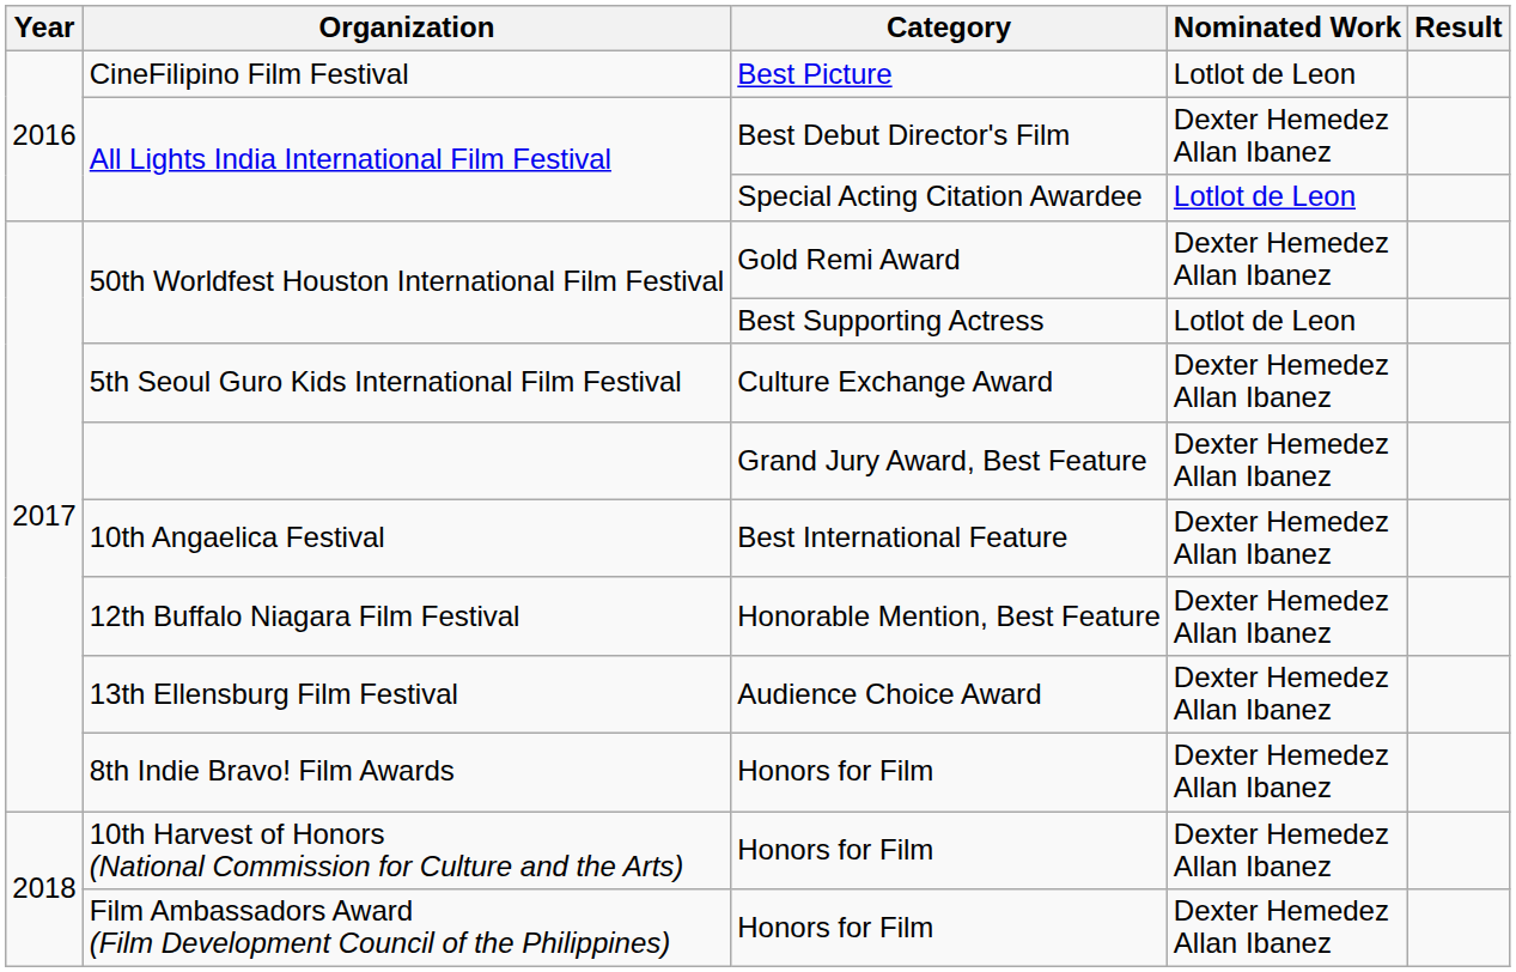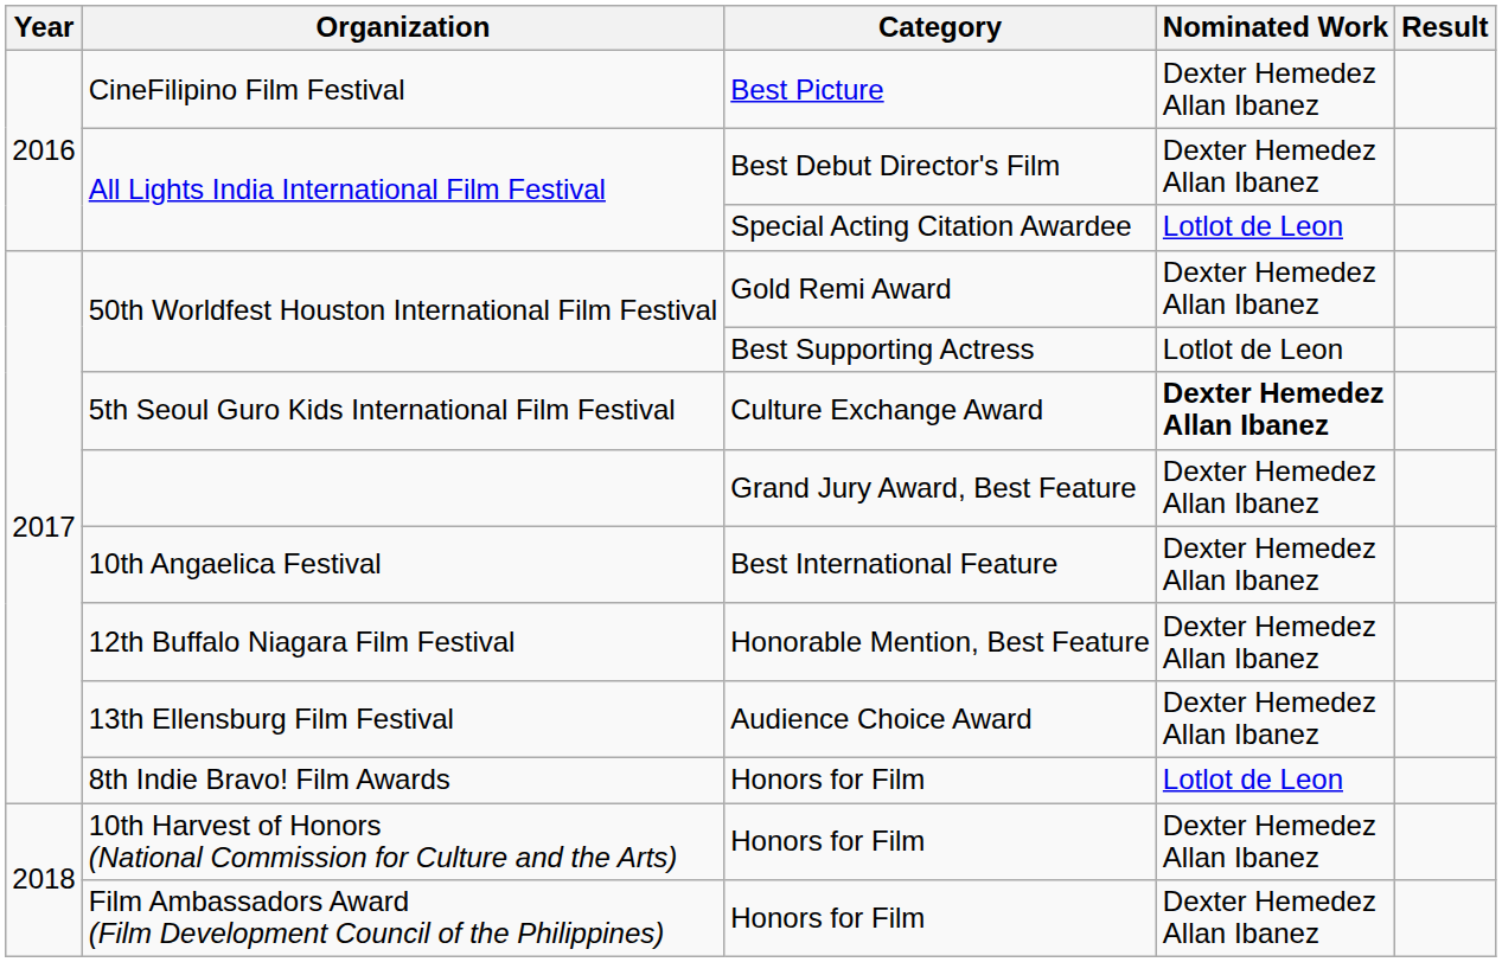 <table class="wikitable sortable">
 <tr>
 <th>Year</th>
 <th>Organization</th>
 <th>Category</th>
 <th>Nominated Work</th>
 <th>Result</th>
 </tr>
 <tr>
 <td rowspan=3>2016</td>
 <td>CineFilipino Film Festival</td>
 <td><a href='#'>Best Picture</a></td>
-<td>Lotlot de Leon</td>
+<td>Dexter Hemedez<br>Allan Ibanez</td>
 <td></td>
 </tr>
 <tr>
 <td rowspan="2"><a href='#'>All Lights India International Film Festival</a></td>
 <td>Best Debut Director's  Film</td>
 <td>Dexter Hemedez<br>Allan Ibanez</td>
 <td></td>
 </tr>
 <tr>
 <td>Special Acting Citation Awardee</td>
 <td><a href='#'>Lotlot de Leon</a></td>
 <td></td>
 </tr>
 <tr>
 <td rowspan="8">2017</td>
 <td rowspan="2">50th Worldfest Houston International Film Festival</td>
 <td>Gold Remi Award</td>
 <td>Dexter Hemedez<br>Allan Ibanez</td>
 <td></td>
 </tr>
 <tr>
 <td>Best Supporting Actress</td>
 <td>Lotlot de Leon</td>
 <td></td>
 </tr>
 <tr>
 <td>5th Seoul Guro Kids International Film Festival</td>
 <td>Culture Exchange Award</td>
-<td>Dexter Hemedez<br>Allan Ibanez</td>
+<td><strong>Dexter Hemedez<br>Allan Ibanez</strong></td>
 <td></td>
 </tr>
 <tr>
 <td></td>
 <td>Grand Jury Award, Best Feature</td>
 <td>Dexter Hemedez<br>Allan Ibanez</td>
 <td></td>
 </tr>
 <tr>
 <td>10th Angaelica Festival</td>
 <td>Best International Feature</td>
 <td>Dexter Hemedez<br>Allan Ibanez</td>
 <td></td>
 </tr>
 <tr>
 <td>12th Buffalo Niagara Film Festival</td>
 <td>Honorable Mention, Best Feature</td>
 <td>Dexter Hemedez<br>Allan Ibanez</td>
 <td></td>
 </tr>
 <tr>
 <td>13th Ellensburg Film Festival</td>
 <td>Audience Choice Award</td>
 <td>Dexter Hemedez<br>Allan Ibanez</td>
 <td></td>
 </tr>
 <tr>
 <td>8th Indie Bravo! Film Awards</td>
 <td>Honors for Film</td>
-<td>Dexter Hemedez<br>Allan Ibanez</td>
+<td><a href='#'>Lotlot de Leon</a></td>
 <td></td>
 </tr>
 <tr>
 <td rowspan="2">2018</td>
 <td>10th Harvest of Honors<br><em>(National Commission for Culture and the Arts)</em></td>
 <td>Honors for Film</td>
 <td>Dexter Hemedez<br>Allan Ibanez</td>
 <td></td>
 </tr>
 <tr>
 <td>Film Ambassadors Award<br><em>(Film Development Council of the Philippines)</em></td>
 <td>Honors for Film</td>
 <td>Dexter Hemedez<br>Allan Ibanez</td>
 <td></td>
 </tr>
 </table>
